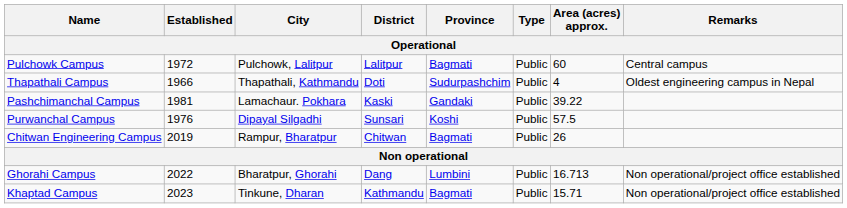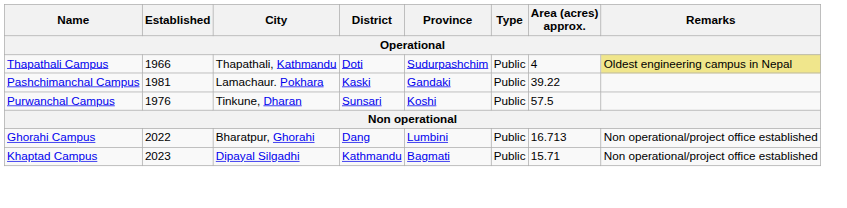 <table class="wikitable sortable mw-collapsible">
 <tr>
 <th>Name</th>
 <th>Established</th>
 <th>City</th>
 <th>District</th>
 <th>Province</th>
 <th>Type</th>
 <th>Area (acres)<br>approx.</th>
 <th>Remarks</th>
 </tr>
 <tr>
 <th colspan="8">Operational</th>
 </tr>
 <tr>
-<td><a href='#'>Pulchowk Campus</a></td>
-<td>1972</td>
-<td>Pulchowk, <a href='#'>Lalitpur</a></td>
-<td><a href='#'>Lalitpur</a></td>
-<td><a href='#'>Bagmati</a></td>
-<td>Public</td>
-<td>60</td>
-<td>Central campus</td>
-</tr>
-<tr>
 <td><a href='#'>Thapathali Campus</a></td>
 <td>1966</td>
 <td>Thapathali, <a href='#'>Kathmandu</a></td>
 <td><a href='#'>Doti</a></td>
 <td><a href='#'>Sudurpashchim</a></td>
 <td>Public</td>
 <td>4</td>
-<td>Oldest engineering campus in Nepal</td>
+<td style="background: khaki;">Oldest engineering campus in Nepal</td>
 </tr>
 <tr>
 <td><a href='#'>Pashchimanchal Campus</a></td>
 <td>1981</td>
 <td>Lamachaur. <a href='#'>Pokhara</a></td>
 <td><a href='#'>Kaski</a></td>
 <td><a href='#'>Gandaki</a></td>
 <td>Public</td>
 <td>39.22</td>
 <td></td>
 </tr>
 <tr>
 <td><a href='#'>Purwanchal Campus</a></td>
 <td>1976</td>
-<td><a href='#'>Dipayal Silgadhi</a></td>
+<td>Tinkune, <a href='#'>Dharan</a></td>
 <td><a href='#'>Sunsari</a></td>
 <td><a href='#'>Koshi</a></td>
 <td>Public</td>
 <td>57.5</td>
-<td></td>
-</tr>
-<tr>
-<td><a href='#'>Chitwan Engineering Campus</a></td>
-<td>2019</td>
-<td>Rampur, <a href='#'>Bharatpur</a></td>
-<td><a href='#'>Chitwan</a></td>
-<td><a href='#'>Bagmati</a></td>
-<td>Public</td>
-<td>26</td>
 <td></td>
 </tr>
 <tr>
 <th colspan="8">Non operational</th>
 </tr>
 <tr>
 <td><a href='#'>Ghorahi Campus</a></td>
 <td>2022</td>
 <td>Bharatpur, <a href='#'>Ghorahi</a></td>
 <td><a href='#'>Dang</a></td>
 <td><a href='#'>Lumbini</a></td>
 <td>Public</td>
 <td>16.713</td>
 <td>Non operational/project office established</td>
 </tr>
 <tr>
 <td><a href='#'>Khaptad Campus</a></td>
 <td>2023</td>
-<td>Tinkune, <a href='#'>Dharan</a></td>
+<td><a href='#'>Dipayal Silgadhi</a></td>
 <td><a href='#'>Kathmandu</a></td>
 <td><a href='#'>Bagmati</a></td>
 <td>Public</td>
 <td>15.71</td>
 <td>Non operational/project office established</td>
 </tr>
 </table>
